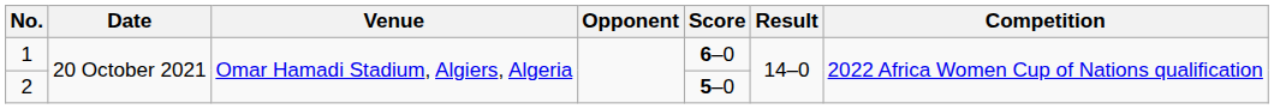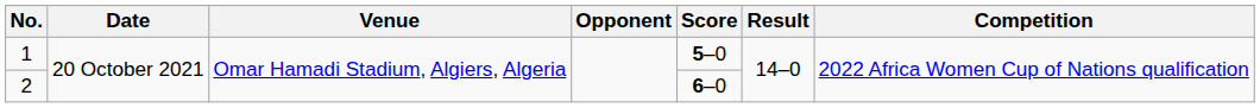 <table class="wikitable sortable">
 <tr>
 <th scope="col">No.</th>
 <th scope="col">Date</th>
 <th scope="col">Venue</th>
 <th scope="col">Opponent</th>
 <th scope="col">Score</th>
 <th scope="col">Result</th>
 <th scope="col">Competition</th>
 </tr>
 <tr>
 <td align="center">1</td>
 <td rowspan=2>20 October 2021</td>
 <td rowspan=2><a href='#'>Omar Hamadi Stadium</a>, <a href='#'>Algiers</a>, <a href='#'>Algeria</a></td>
 <td rowspan=2></td>
-<td align="center"><strong>6</strong>–0</td>
+<td align="center"><strong>5</strong>–0</td>
 <td align="center" rowspan=2>14–0</td>
 <td rowspan=5><a href='#'>2022 Africa Women Cup of Nations qualification</a></td>
 </tr>
 <tr>
 <td align="center">2</td>
-<td align="center"><strong>5</strong>–0</td>
+<td align="center"><strong>6</strong>–0</td>
 </tr>
 </table>
